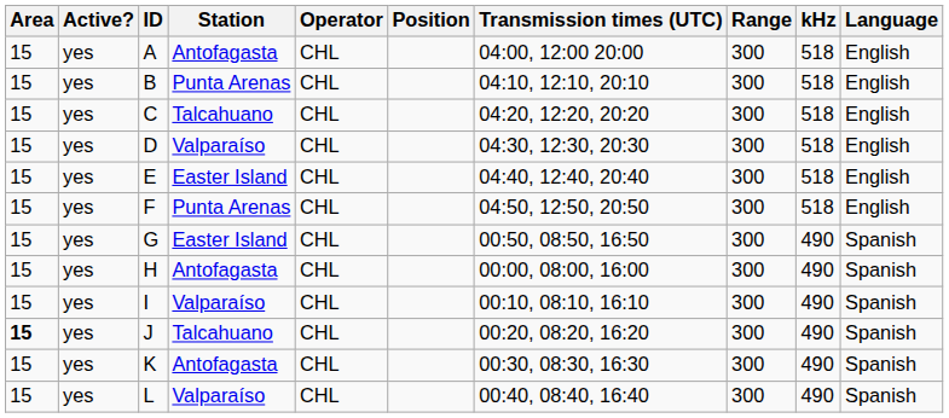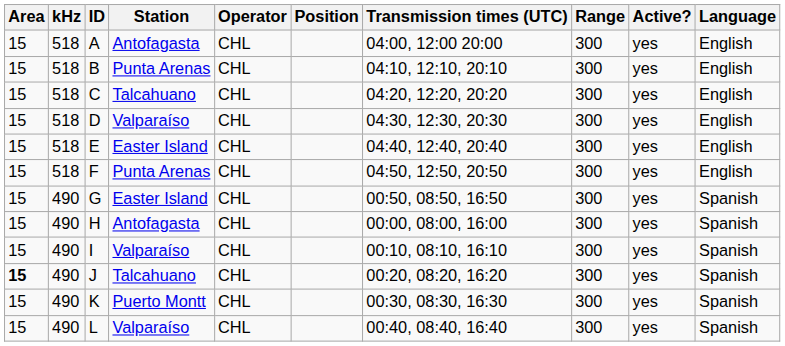 <table class="wikitable sortable">
 <tr class="hintergrundfarbe5">
 <th>Area</th>
-<th>Active?</th>
+<th>kHz</th>
 <th>ID</th>
 <th>Station</th>
 <th>Operator</th>
 <th>Position</th>
 <th class="unsortable">Transmission times (UTC)</th>
 <th>Range</th>
-<th>kHz</th>
+<th>Active?</th>
 <th>Language</th>
 </tr>
 <tr>
 <td>15</td>
-<td>yes</td>
+<td>518</td>
 <td>A</td>
 <td><a href='#'>Antofagasta</a></td>
 <td>CHL</td>
 <td></td>
 <td>04:00, 12:00 20:00</td>
 <td>300</td>
-<td>518</td>
+<td>yes</td>
 <td>English</td>
 </tr>
 <tr>
 <td>15</td>
-<td>yes</td>
+<td>518</td>
 <td>B</td>
 <td><a href='#'>Punta Arenas</a></td>
 <td>CHL</td>
 <td></td>
 <td>04:10, 12:10, 20:10</td>
 <td>300</td>
-<td>518</td>
+<td>yes</td>
 <td>English</td>
 </tr>
 <tr>
 <td>15</td>
-<td>yes</td>
+<td>518</td>
 <td>C</td>
 <td><a href='#'>Talcahuano</a></td>
 <td>CHL</td>
 <td></td>
 <td>04:20, 12:20, 20:20</td>
 <td>300</td>
-<td>518</td>
+<td>yes</td>
 <td>English</td>
 </tr>
 <tr>
 <td>15</td>
-<td>yes</td>
+<td>518</td>
 <td>D</td>
 <td><a href='#'>Valparaíso</a></td>
 <td>CHL</td>
 <td></td>
 <td>04:30, 12:30, 20:30</td>
 <td>300</td>
-<td>518</td>
+<td>yes</td>
 <td>English</td>
 </tr>
 <tr>
 <td>15</td>
-<td>yes</td>
+<td>518</td>
 <td>E</td>
 <td><a href='#'>Easter Island</a></td>
 <td>CHL</td>
 <td></td>
 <td>04:40, 12:40, 20:40</td>
 <td>300</td>
-<td>518</td>
+<td>yes</td>
 <td>English</td>
 </tr>
 <tr>
 <td>15</td>
-<td>yes</td>
+<td>518</td>
 <td>F</td>
 <td><a href='#'>Punta Arenas</a></td>
 <td>CHL</td>
 <td></td>
 <td>04:50, 12:50, 20:50</td>
 <td>300</td>
-<td>518</td>
+<td>yes</td>
 <td>English</td>
 </tr>
 <tr>
 <td>15</td>
-<td>yes</td>
+<td>490</td>
 <td>G</td>
 <td><a href='#'>Easter Island</a></td>
 <td>CHL</td>
 <td></td>
 <td>00:50, 08:50, 16:50</td>
 <td>300</td>
-<td>490</td>
+<td>yes</td>
 <td>Spanish</td>
 </tr>
 <tr>
 <td>15</td>
-<td>yes</td>
+<td>490</td>
 <td>H</td>
 <td><a href='#'>Antofagasta</a></td>
 <td>CHL</td>
 <td></td>
 <td>00:00, 08:00, 16:00</td>
 <td>300</td>
-<td>490</td>
+<td>yes</td>
 <td>Spanish</td>
 </tr>
 <tr>
 <td>15</td>
-<td>yes</td>
+<td>490</td>
 <td>I</td>
 <td><a href='#'>Valparaíso</a></td>
 <td>CHL</td>
 <td></td>
 <td>00:10, 08:10, 16:10</td>
 <td>300</td>
-<td>490</td>
+<td>yes</td>
 <td>Spanish</td>
 </tr>
 <tr>
 <td><strong>15</strong></td>
-<td>yes</td>
+<td>490</td>
 <td>J</td>
 <td><a href='#'>Talcahuano</a></td>
 <td>CHL</td>
 <td></td>
 <td>00:20, 08:20, 16:20</td>
 <td>300</td>
-<td>490</td>
+<td>yes</td>
 <td>Spanish</td>
 </tr>
 <tr>
 <td>15</td>
-<td>yes</td>
+<td>490</td>
 <td>K</td>
-<td><a href='#'>Antofagasta</a></td>
+<td><a href='#'>Puerto Montt</a></td>
 <td>CHL</td>
 <td></td>
 <td>00:30, 08:30, 16:30</td>
 <td>300</td>
-<td>490</td>
+<td>yes</td>
 <td>Spanish</td>
 </tr>
 <tr>
 <td>15</td>
-<td>yes</td>
+<td>490</td>
 <td>L</td>
 <td><a href='#'>Valparaíso</a></td>
 <td>CHL</td>
 <td></td>
 <td>00:40, 08:40, 16:40</td>
 <td>300</td>
-<td>490</td>
+<td>yes</td>
 <td>Spanish</td>
 </tr>
 </table>
